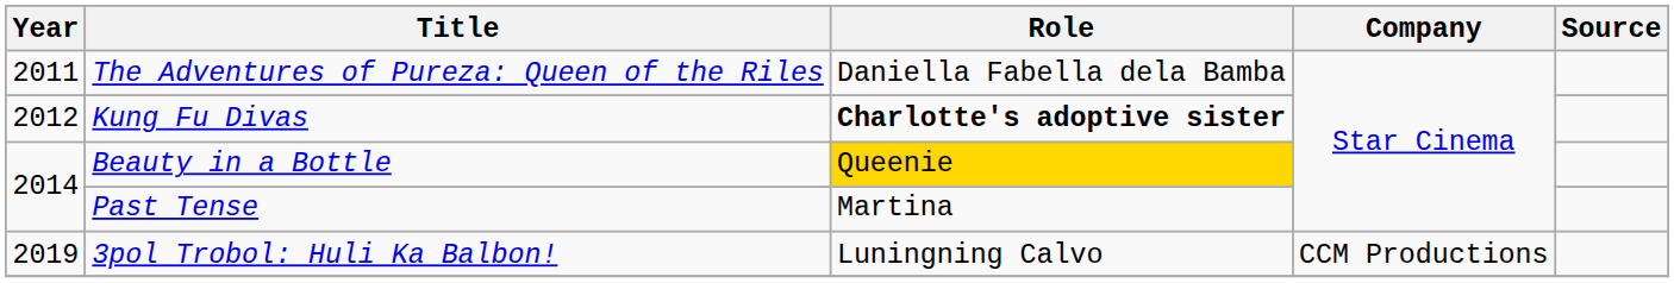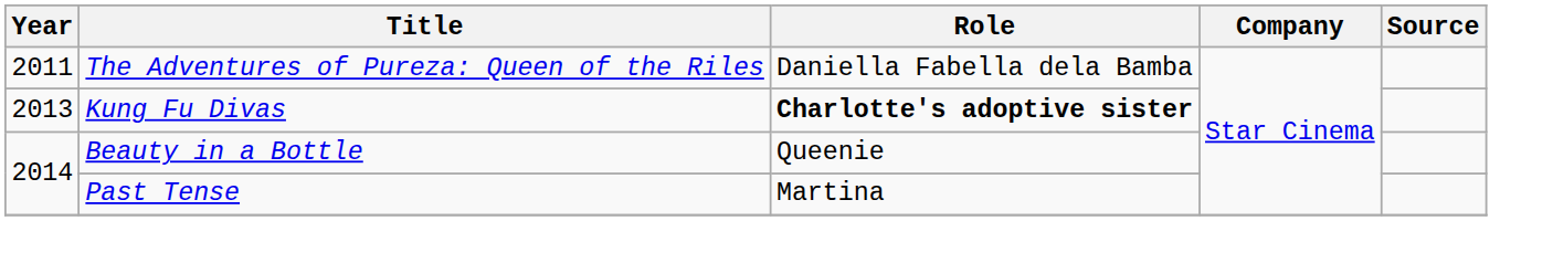 <table class="wikitable">
 <tr>
 <th>Year</th>
 <th>Title</th>
 <th>Role</th>
 <th>Company</th>
 <th>Source</th>
 </tr>
 <tr>
 <td>2011</td>
 <td><em><a href='#'>The Adventures of Pureza: Queen of the Riles</a></em></td>
 <td>Daniella Fabella dela Bamba</td>
 <td rowspan="4" style="text-align: center;"><a href='#'>Star Cinema</a></td>
 <td></td>
 </tr>
 <tr>
-<td>2012</td>
+<td>2013</td>
 <td><em><a href='#'>Kung Fu Divas</a></em></td>
 <td><strong>Charlotte's adoptive sister</strong></td>
 <td></td>
 </tr>
 <tr>
 <td rowspan="2">2014</td>
 <td><em><a href='#'>Beauty in a Bottle</a></em> </td>
-<td style="background: gold;">Queenie</td>
+<td>Queenie</td>
 <td></td>
 </tr>
 <tr>
 <td><em><a href='#'>Past Tense</a></em> </td>
 <td>Martina</td>
 <td></td>
 </tr>
 <tr>
-<td>2019</td>
-<td><em><a href='#'>3pol Trobol: Huli Ka Balbon!</a></em></td>
-<td>Luningning Calvo</td>
-<td>CCM Productions</td>
-<td></td>
-</tr>
-<tr>
 </tr>
 </table>
